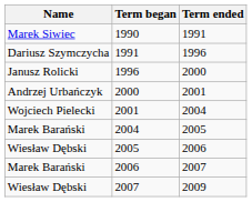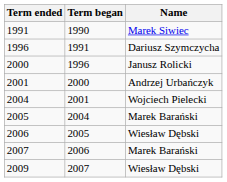 <table class="wikitable">
 <tr>
+<th>Term ended</th>
+<th>Term began</th>
 <th>Name</th>
-<th>Term began</th>
-<th>Term ended</th>
 </tr>
 <tr>
+<td>1991</td>
+<td>1990</td>
 <td><a href='#'>Marek Siwiec</a></td>
-<td>1990</td>
-<td>1991</td>
 </tr>
 <tr>
+<td>1996</td>
+<td>1991</td>
 <td>Dariusz Szymczycha</td>
-<td>1991</td>
-<td>1996</td>
 </tr>
 <tr>
+<td>2000</td>
+<td>1996</td>
 <td>Janusz Rolicki</td>
-<td>1996</td>
-<td>2000</td>
 </tr>
 <tr>
+<td>2001</td>
+<td>2000</td>
 <td>Andrzej Urbańczyk</td>
-<td>2000</td>
-<td>2001</td>
 </tr>
 <tr>
+<td>2004</td>
+<td>2001</td>
 <td>Wojciech Pielecki</td>
-<td>2001</td>
-<td>2004</td>
 </tr>
 <tr>
+<td>2005</td>
+<td>2004</td>
 <td>Marek Barański</td>
-<td>2004</td>
-<td>2005</td>
 </tr>
 <tr>
+<td>2006</td>
+<td>2005</td>
 <td>Wiesław Dębski</td>
-<td>2005</td>
-<td>2006</td>
 </tr>
 <tr>
+<td>2007</td>
+<td>2006</td>
 <td>Marek Barański</td>
-<td>2006</td>
-<td>2007</td>
 </tr>
 <tr>
+<td>2009</td>
+<td>2007</td>
 <td>Wiesław Dębski</td>
-<td>2007</td>
-<td>2009</td>
 </tr>
 </table>
